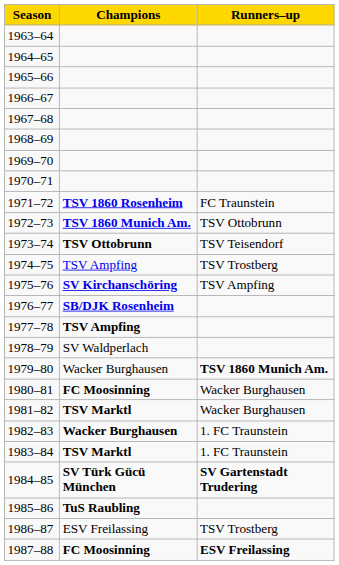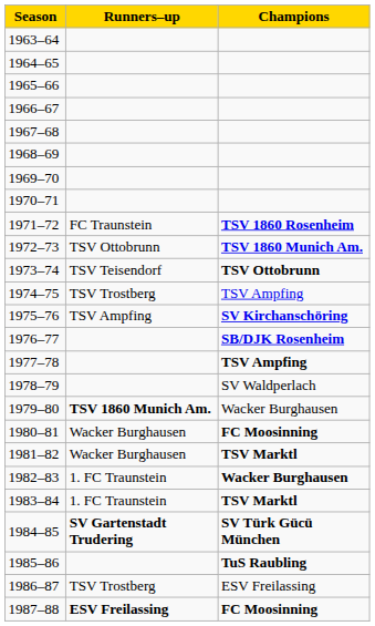 <table class="wikitable">
 <tr align="center" bgcolor="#FFD700">
 <td width="60"><strong>Season</strong></td>
+<td width="160"><strong>Runners–up</strong></td>
 <td width="160"><strong>Champions</strong></td>
-<td width="160"><strong>Runners–up</strong></td>
 </tr>
 <tr>
 <td>1963–64</td>
 <td></td>
 <td></td>
 </tr>
 <tr>
 <td>1964–65</td>
 <td></td>
 <td></td>
 </tr>
 <tr>
 <td>1965–66</td>
 <td></td>
 <td></td>
 </tr>
 <tr>
 <td>1966–67</td>
 <td></td>
 <td></td>
 </tr>
 <tr>
 <td>1967–68</td>
 <td></td>
 <td></td>
 </tr>
 <tr>
 <td>1968–69</td>
 <td></td>
 <td></td>
 </tr>
 <tr>
 <td>1969–70</td>
 <td></td>
 <td></td>
 </tr>
 <tr>
 <td>1970–71</td>
 <td></td>
 <td></td>
 </tr>
 <tr>
 <td>1971–72</td>
+<td>FC Traunstein</td>
 <td><strong><a href='#'>TSV 1860 Rosenheim</a></strong></td>
-<td>FC Traunstein</td>
 </tr>
 <tr>
 <td>1972–73</td>
+<td>TSV Ottobrunn</td>
 <td><strong><a href='#'>TSV 1860 Munich Am.</a></strong></td>
-<td>TSV Ottobrunn</td>
 </tr>
 <tr>
 <td>1973–74</td>
+<td>TSV Teisendorf</td>
 <td><strong>TSV Ottobrunn</strong></td>
-<td>TSV Teisendorf</td>
 </tr>
 <tr>
 <td>1974–75</td>
+<td>TSV Trostberg</td>
 <td><a href='#'>TSV Ampfing</a></td>
-<td>TSV Trostberg</td>
 </tr>
 <tr>
 <td>1975–76</td>
+<td>TSV Ampfing</td>
 <td><strong><a href='#'>SV Kirchanschöring</a></strong></td>
-<td>TSV Ampfing</td>
 </tr>
 <tr>
 <td>1976–77</td>
+<td></td>
 <td><strong><a href='#'>SB/DJK Rosenheim</a></strong></td>
-<td></td>
 </tr>
 <tr>
 <td>1977–78</td>
+<td></td>
 <td><strong>TSV Ampfing</strong></td>
-<td></td>
 </tr>
 <tr>
 <td>1978–79</td>
+<td></td>
 <td>SV Waldperlach</td>
-<td></td>
 </tr>
 <tr>
 <td>1979–80</td>
+<td><strong>TSV 1860 Munich Am.</strong></td>
 <td>Wacker Burghausen</td>
-<td><strong>TSV 1860 Munich Am.</strong></td>
 </tr>
 <tr>
 <td>1980–81</td>
+<td>Wacker Burghausen</td>
 <td><strong>FC Moosinning</strong></td>
-<td>Wacker Burghausen</td>
 </tr>
 <tr>
 <td>1981–82</td>
+<td>Wacker Burghausen</td>
 <td><strong>TSV Marktl</strong></td>
-<td>Wacker Burghausen</td>
 </tr>
 <tr>
 <td>1982–83</td>
+<td>1. FC Traunstein</td>
 <td><strong>Wacker Burghausen</strong></td>
-<td>1. FC Traunstein</td>
 </tr>
 <tr>
 <td>1983–84</td>
+<td>1. FC Traunstein</td>
 <td><strong>TSV Marktl</strong></td>
-<td>1. FC Traunstein</td>
 </tr>
 <tr>
 <td>1984–85</td>
+<td><strong>SV Gartenstadt Trudering</strong></td>
 <td><strong>SV Türk Gücü München</strong></td>
-<td><strong>SV Gartenstadt Trudering</strong></td>
 </tr>
 <tr>
 <td>1985–86</td>
+<td></td>
 <td><strong>TuS Raubling</strong></td>
-<td></td>
 </tr>
 <tr>
 <td>1986–87</td>
+<td>TSV Trostberg</td>
 <td>ESV Freilassing</td>
-<td>TSV Trostberg</td>
 </tr>
 <tr>
 <td>1987–88</td>
+<td><strong>ESV Freilassing</strong></td>
 <td><strong>FC Moosinning</strong></td>
-<td><strong>ESV Freilassing</strong></td>
 </tr>
 </table>
